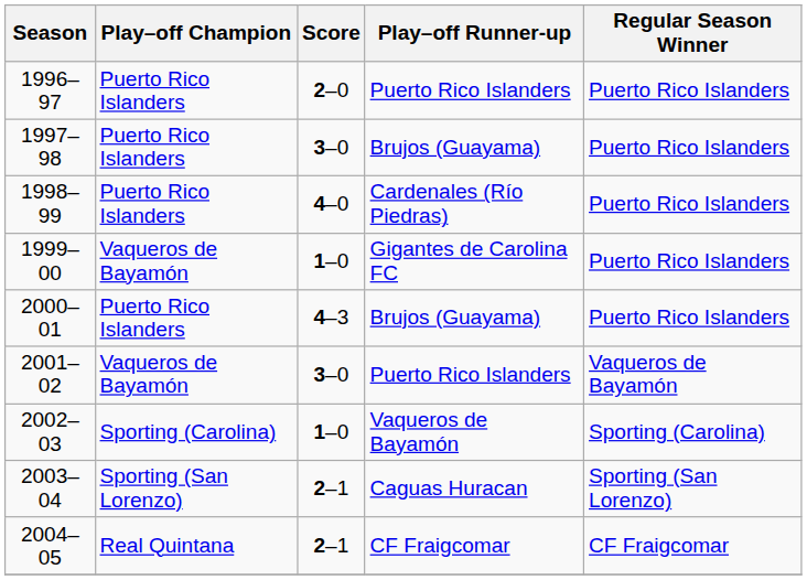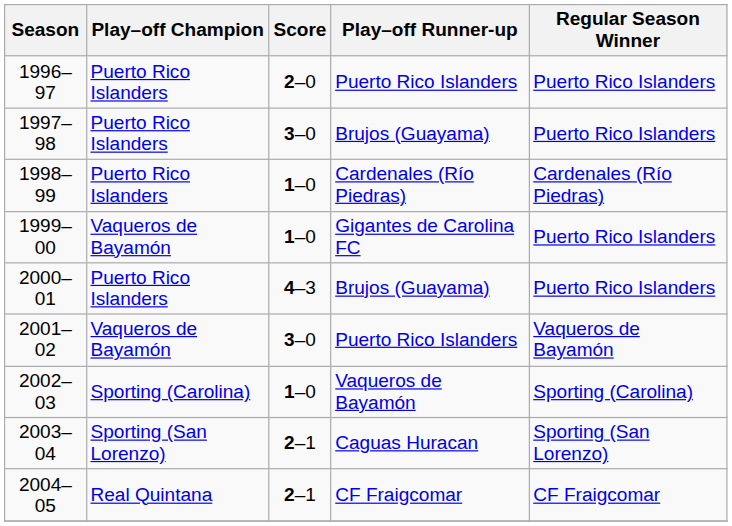 <table class="wikitable sortable">
 <tr>
 <th>Season</th>
 <th>Play–off Champion</th>
 <th>Score</th>
 <th>Play–off Runner-up</th>
 <th>Regular Season Winner</th>
 </tr>
 <tr>
 <td align=center>1996–97</td>
 <td><a href='#'>Puerto Rico Islanders</a></td>
 <td align=center><strong>2</strong>–0</td>
 <td><a href='#'>Puerto Rico Islanders</a></td>
 <td><a href='#'>Puerto Rico Islanders</a><br></td>
 </tr>
 <tr>
 <td align=center>1997–98</td>
 <td><a href='#'>Puerto Rico Islanders</a></td>
 <td align=center><strong>3</strong>–0</td>
 <td><a href='#'>Brujos (Guayama)</a></td>
 <td><a href='#'>Puerto Rico Islanders</a><br></td>
 </tr>
 <tr>
 <td align=center>1998–99</td>
 <td><a href='#'>Puerto Rico Islanders</a></td>
-<td align=center><strong>4</strong>–0</td>
+<td align=center><strong>1</strong>–0</td>
 <td><a href='#'>Cardenales (Río Piedras)</a></td>
-<td><a href='#'>Puerto Rico Islanders</a><br></td>
+<td><a href='#'>Cardenales (Río Piedras)</a><br></td>
 </tr>
 <tr>
 <td align=center>1999–00</td>
 <td><a href='#'>Vaqueros de Bayamón</a></td>
 <td align=center><strong>1</strong>–0</td>
 <td><a href='#'>Gigantes de Carolina FC</a></td>
 <td><a href='#'>Puerto Rico Islanders</a><br></td>
 </tr>
 <tr>
 <td align=center>2000–01</td>
 <td><a href='#'>Puerto Rico Islanders</a></td>
 <td align=center><strong>4</strong>–3</td>
 <td><a href='#'>Brujos (Guayama)</a></td>
 <td><a href='#'>Puerto Rico Islanders</a><br></td>
 </tr>
 <tr>
 <td align=center>2001–02</td>
 <td><a href='#'>Vaqueros de Bayamón</a></td>
 <td align=center><strong>3</strong>–0</td>
 <td><a href='#'>Puerto Rico Islanders</a></td>
 <td><a href='#'>Vaqueros de Bayamón</a><br></td>
 </tr>
 <tr>
 <td align=center>2002–03</td>
 <td><a href='#'>Sporting (Carolina)</a></td>
 <td align=center><strong>1</strong>–0</td>
 <td><a href='#'>Vaqueros de Bayamón</a></td>
 <td><a href='#'>Sporting (Carolina)</a><br></td>
 </tr>
 <tr>
 <td align=center>2003–04</td>
 <td><a href='#'>Sporting (San Lorenzo)</a></td>
 <td align=center><strong>2</strong>–1</td>
 <td><a href='#'>Caguas Huracan</a></td>
 <td><a href='#'>Sporting (San Lorenzo)</a><br></td>
 </tr>
 <tr>
 <td align=center>2004–05</td>
 <td><a href='#'>Real Quintana</a></td>
 <td align=center><strong>2</strong>–1</td>
 <td><a href='#'>CF Fraigcomar</a></td>
 <td><a href='#'>CF Fraigcomar</a><br></td>
 </tr>
 <tr>
 </tr>
 </table>
